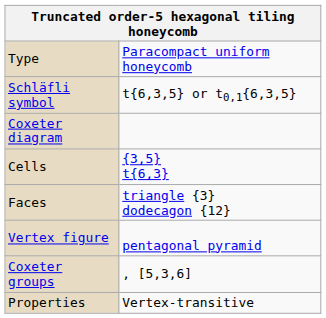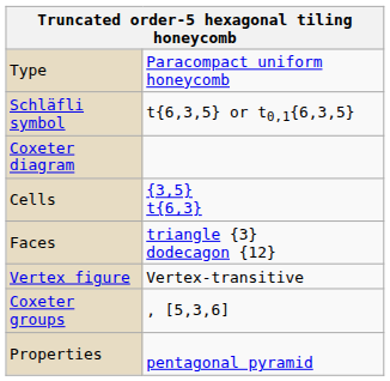 <table class="wikitable" align="right" style="margin-left:10px" width="320">
 <tr>
 <th bgcolor=#e7dcc3 colspan=2>Truncated order-5 hexagonal tiling honeycomb</th>
 </tr>
 <tr>
 <td bgcolor=#e7dcc3>Type</td>
 <td><a href='#'>Paracompact uniform honeycomb</a></td>
 </tr>
 <tr>
 <td bgcolor=#e7dcc3><a href='#'>Schläfli symbol</a></td>
 <td>t{6,3,5} or t<sub>0,1</sub>{6,3,5}</td>
 </tr>
 <tr>
 <td bgcolor=#e7dcc3><a href='#'>Coxeter diagram</a></td>
 <td></td>
 </tr>
 <tr>
 <td bgcolor=#e7dcc3>Cells</td>
 <td><a href='#'>{3,5}</a> <br><a href='#'>t{6,3}</a> </td>
 </tr>
 <tr>
 <td bgcolor=#e7dcc3>Faces</td>
 <td><a href='#'>triangle</a> {3}<br><a href='#'>dodecagon</a> {12}</td>
 </tr>
 <tr>
 <td bgcolor=#e7dcc3><a href='#'>Vertex figure</a></td>
-<td><br><a href='#'>pentagonal pyramid</a></td>
+<td>Vertex-transitive</td>
 </tr>
 <tr>
 <td bgcolor=#e7dcc3><a href='#'>Coxeter groups</a></td>
 <td>, [5,3,6]</td>
 </tr>
 <tr>
 <td bgcolor=#e7dcc3>Properties</td>
-<td>Vertex-transitive</td>
+<td><br><a href='#'>pentagonal pyramid</a></td>
 </tr>
 </table>
